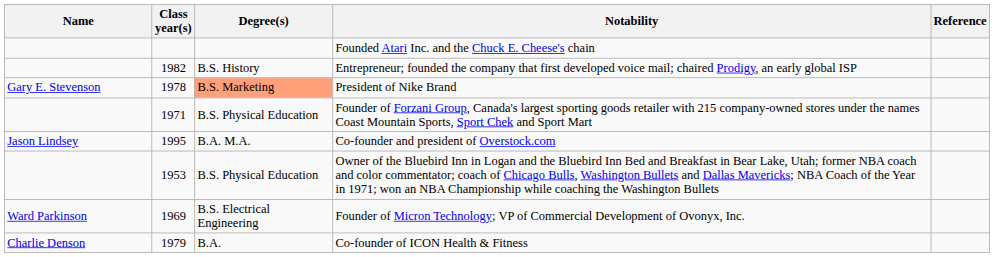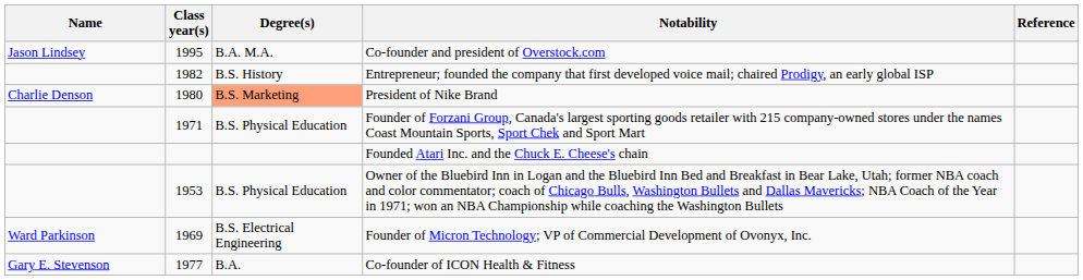 <table class="wikitable sortable" style="width:100%">
 <tr>
 <th style="width:15%;" class="unsortable">Name</th>
 <th style="width:3%;">Class year(s)</th>
 <th style="width:14%;">Degree(s)</th>
 <th style="width:*;" class="unsortable">Notability</th>
 <th style="width:3%;" class="unsortable">Reference</th>
 </tr>
 <tr>
-<td></td>
-<td style="text-align:center;"></td>
-<td></td>
-<td>Founded <a href='#'>Atari</a> Inc. and the <a href='#'>Chuck E. Cheese's</a> chain</td>
+<td><a href='#'>Jason Lindsey</a></td>
+<td style="text-align:center;">1995</td>
+<td>B.A. M.A.</td>
+<td>Co-founder and president of <a href='#'>Overstock.com</a></td>
 <td style="text-align:center;"></td>
 </tr>
 <tr>
 <td></td>
 <td style="text-align:center;">1982</td>
 <td>B.S. History</td>
 <td>Entrepreneur; founded the company that first developed voice mail; chaired <a href='#'>Prodigy</a>, an early global ISP</td>
 <td style="text-align:center;"></td>
 </tr>
 <tr>
-<td><a href='#'>Gary E. Stevenson</a></td>
-<td style="text-align:center;">1978</td>
+<td><a href='#'>Charlie Denson</a></td>
+<td style="text-align:center;">1980</td>
 <td style="background: lightsalmon;">B.S. Marketing</td>
 <td>President of Nike Brand</td>
 <td style="text-align:center;"></td>
 </tr>
 <tr>
 <td></td>
 <td style="text-align:center;">1971</td>
 <td>B.S. Physical Education</td>
 <td>Founder of <a href='#'>Forzani Group</a>, Canada's largest sporting goods retailer with 215 company-owned stores under the names Coast Mountain Sports, <a href='#'>Sport Chek</a> and Sport Mart</td>
 <td style="text-align:center;"></td>
 </tr>
 <tr>
-<td><a href='#'>Jason Lindsey</a></td>
-<td style="text-align:center;">1995</td>
-<td>B.A. M.A.</td>
-<td>Co-founder and president of <a href='#'>Overstock.com</a></td>
+<td></td>
+<td style="text-align:center;"></td>
+<td></td>
+<td>Founded <a href='#'>Atari</a> Inc. and the <a href='#'>Chuck E. Cheese's</a> chain</td>
 <td style="text-align:center;"></td>
 </tr>
 <tr>
 <td></td>
 <td style="text-align:center;">1953</td>
 <td>B.S. Physical Education</td>
 <td>Owner of the Bluebird Inn in Logan and the Bluebird Inn Bed and Breakfast in Bear Lake, Utah; former NBA coach and color commentator; coach of <a href='#'>Chicago Bulls</a>, <a href='#'>Washington Bullets</a> and <a href='#'>Dallas Mavericks</a>; NBA Coach of the Year in 1971; won an NBA Championship while coaching the Washington Bullets</td>
 <td style="text-align:center;"></td>
 </tr>
 <tr>
 <td><a href='#'>Ward Parkinson</a></td>
 <td style="text-align:center;">1969</td>
 <td>B.S. Electrical Engineering</td>
 <td>Founder of <a href='#'>Micron Technology</a>; VP of Commercial Development of Ovonyx, Inc.</td>
 <td style="text-align:center;"></td>
 </tr>
 <tr>
-<td><a href='#'>Charlie Denson</a></td>
-<td style="text-align:center;">1979</td>
+<td><a href='#'>Gary E. Stevenson</a></td>
+<td style="text-align:center;">1977</td>
 <td>B.A.</td>
 <td>Co-founder of ICON Health & Fitness</td>
 <td style="text-align:center;"></td>
 </tr>
 </table>
